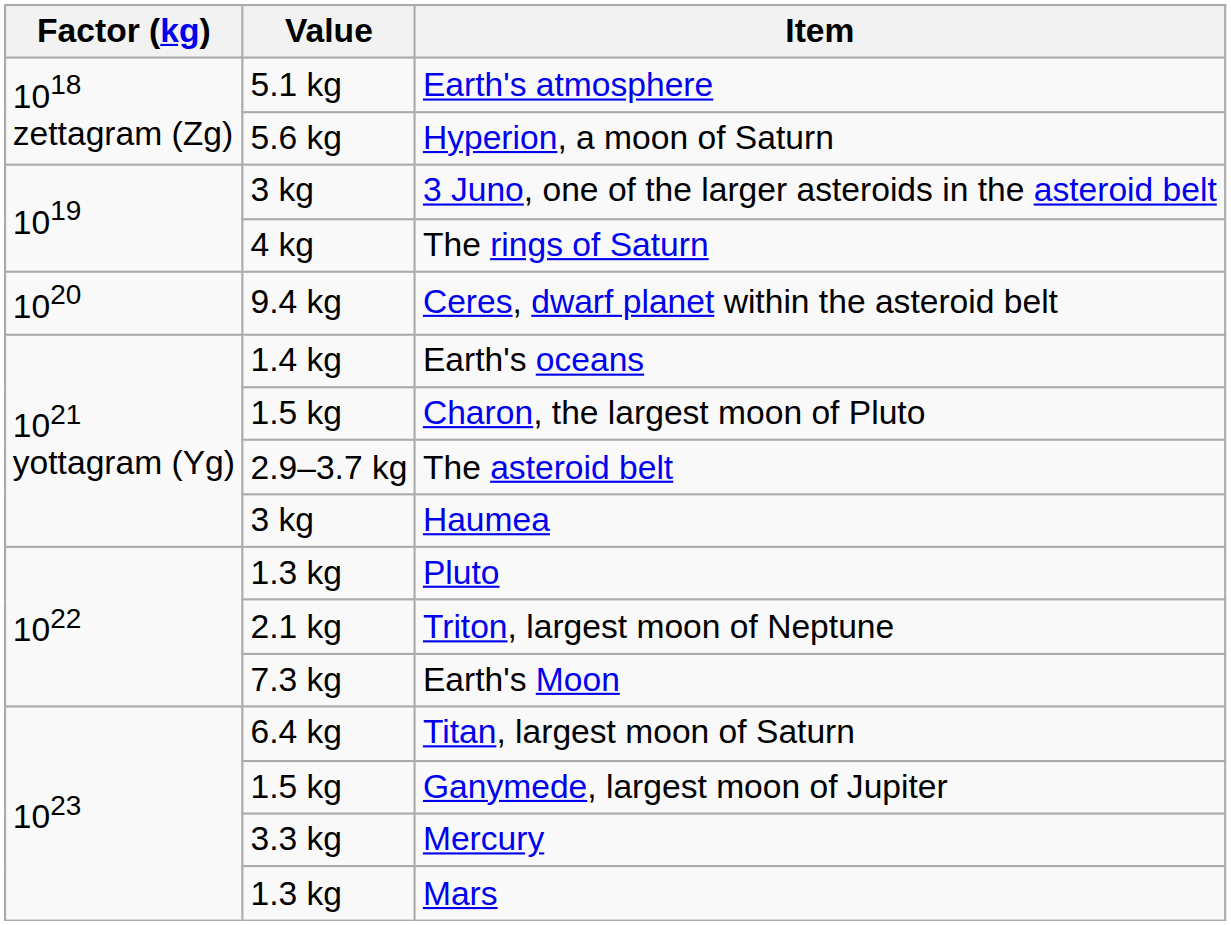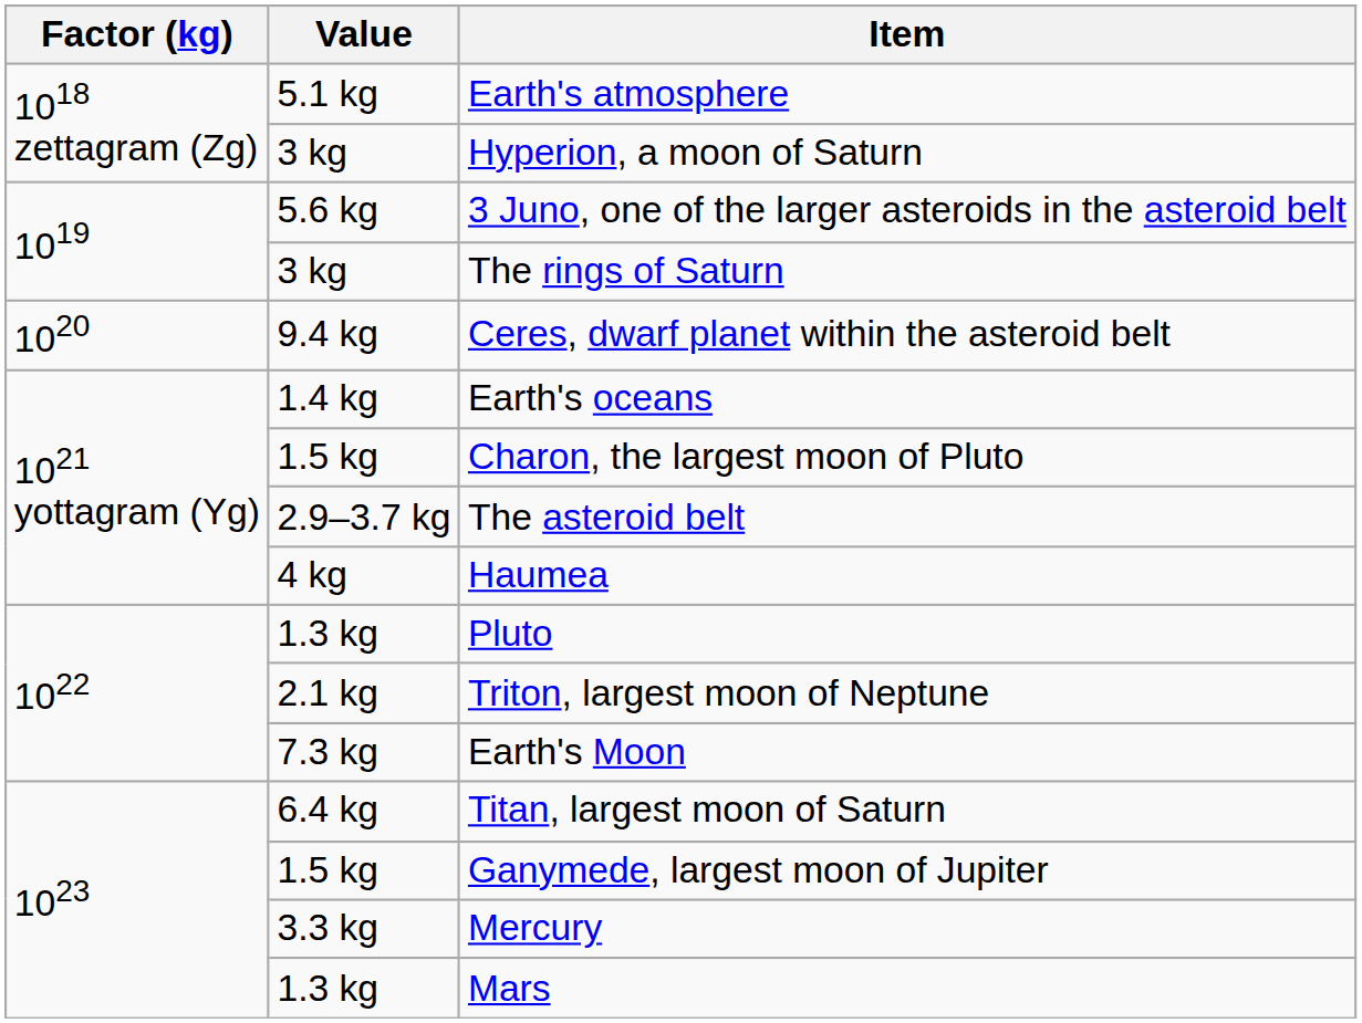 <table class="wikitable">
 <tr>
 <th>Factor (<a href='#'>kg</a>)</th>
 <th>Value</th>
 <th>Item</th>
 </tr>
 <tr>
 <td rowspan=2>10<sup>18</sup><br>zettagram (Zg)</td>
 <td>5.1 kg</td>
 <td><a href='#'>Earth's atmosphere</a></td>
 </tr>
 <tr>
-<td>5.6 kg</td>
+<td>3 kg</td>
 <td><a href='#'>Hyperion</a>, a moon of Saturn</td>
 </tr>
 <tr>
 <td rowspan=2>10<sup>19</sup></td>
-<td>3 kg</td>
+<td>5.6 kg</td>
 <td><a href='#'>3 Juno</a>, one of the larger asteroids in the <a href='#'>asteroid belt</a></td>
 </tr>
 <tr>
-<td>4 kg</td>
+<td>3 kg</td>
 <td>The <a href='#'>rings of Saturn</a></td>
 </tr>
 <tr>
 <td>10<sup>20</sup></td>
 <td>9.4 kg</td>
 <td><a href='#'>Ceres</a>, <a href='#'>dwarf planet</a> within the asteroid belt</td>
 </tr>
 <tr>
 <td rowspan=4>10<sup>21</sup><br>yottagram (Yg)</td>
 <td>1.4 kg</td>
 <td>Earth's <a href='#'>oceans</a></td>
 </tr>
 <tr>
 <td>1.5 kg</td>
 <td><a href='#'>Charon</a>, the largest moon of Pluto</td>
 </tr>
 <tr>
 <td>2.9–3.7 kg</td>
 <td>The <a href='#'>asteroid belt</a></td>
 </tr>
 <tr>
-<td>3 kg</td>
+<td>4 kg</td>
 <td><a href='#'>Haumea</a><br></td>
 </tr>
 <tr>
 <td rowspan=3>10<sup>22</sup></td>
 <td>1.3 kg</td>
 <td><a href='#'>Pluto</a></td>
 </tr>
 <tr>
 <td>2.1 kg</td>
 <td><a href='#'>Triton</a>, largest moon of Neptune</td>
 </tr>
 <tr>
 <td>7.3 kg</td>
 <td>Earth's <a href='#'>Moon</a></td>
 </tr>
 <tr>
 <td rowspan=4>10<sup>23</sup></td>
 <td>6.4 kg</td>
 <td><a href='#'>Titan</a>, largest moon of Saturn</td>
 </tr>
 <tr>
 <td>1.5 kg</td>
 <td><a href='#'>Ganymede</a>, largest moon of Jupiter</td>
 </tr>
 <tr>
 <td>3.3 kg</td>
 <td><a href='#'>Mercury</a></td>
 </tr>
 <tr>
 <td>1.3 kg</td>
 <td><a href='#'>Mars</a></td>
 </tr>
 </table>
